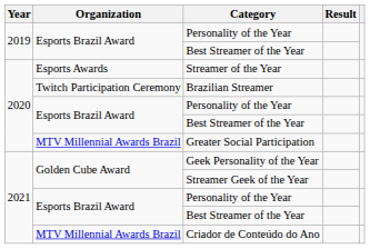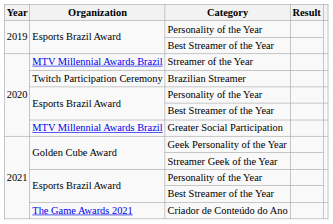 <table class="wikitable">
 <tr>
 <th>Year</th>
 <th>Organization</th>
 <th>Category</th>
 <th>Result</th>
 <th></th>
 </tr>
 <tr>
 <td rowspan="2">2019</td>
 <td rowspan="2">Esports Brazil Award</td>
 <td>Personality of the Year</td>
 <td></td>
 <td rowspan="2" style="text-align:center"></td>
 </tr>
 <tr>
 <td>Best Streamer of the Year</td>
 <td></td>
 </tr>
 <tr>
 <td rowspan="5">2020</td>
-<td>Esports Awards</td>
+<td><a href='#'>MTV Millennial Awards Brazil</a></td>
 <td>Streamer of the Year</td>
 <td></td>
 <td style="text-align:center"></td>
 </tr>
 <tr>
 <td>Twitch Participation Ceremony</td>
 <td>Brazilian Streamer</td>
 <td></td>
 <td style="text-align:center"></td>
 </tr>
 <tr>
 <td rowspan="2">Esports Brazil Award</td>
 <td>Personality of the Year</td>
 <td></td>
 <td style="text-align:center"></td>
 </tr>
 <tr>
 <td>Best Streamer of the Year</td>
 <td></td>
 <td style="text-align:center"></td>
 </tr>
 <tr>
 <td><a href='#'>MTV Millennial Awards Brazil</a></td>
 <td>Greater Social Participation</td>
 <td></td>
 <td style="text-align:center"></td>
 </tr>
 <tr>
 <td rowspan="5">2021</td>
 <td rowspan="2">Golden Cube Award</td>
 <td>Geek Personality of the Year</td>
 <td></td>
 <td rowspan="2" style="text-align:center"></td>
 </tr>
 <tr>
 <td>Streamer Geek of the Year</td>
 <td></td>
 </tr>
 <tr>
 <td rowspan="2">Esports Brazil Award</td>
 <td>Personality of the Year</td>
 <td></td>
 <td rowspan="2" style="text-align:center"></td>
 </tr>
 <tr>
 <td>Best Streamer of the Year</td>
 <td></td>
 </tr>
 <tr>
-<td><a href='#'>MTV Millennial Awards Brazil</a></td>
+<td><a href='#'>The Game Awards 2021</a></td>
 <td>Criador de Conteúdo do Ano</td>
 <td></td>
 <td style="text-align:center"></td>
 </tr>
 </table>
